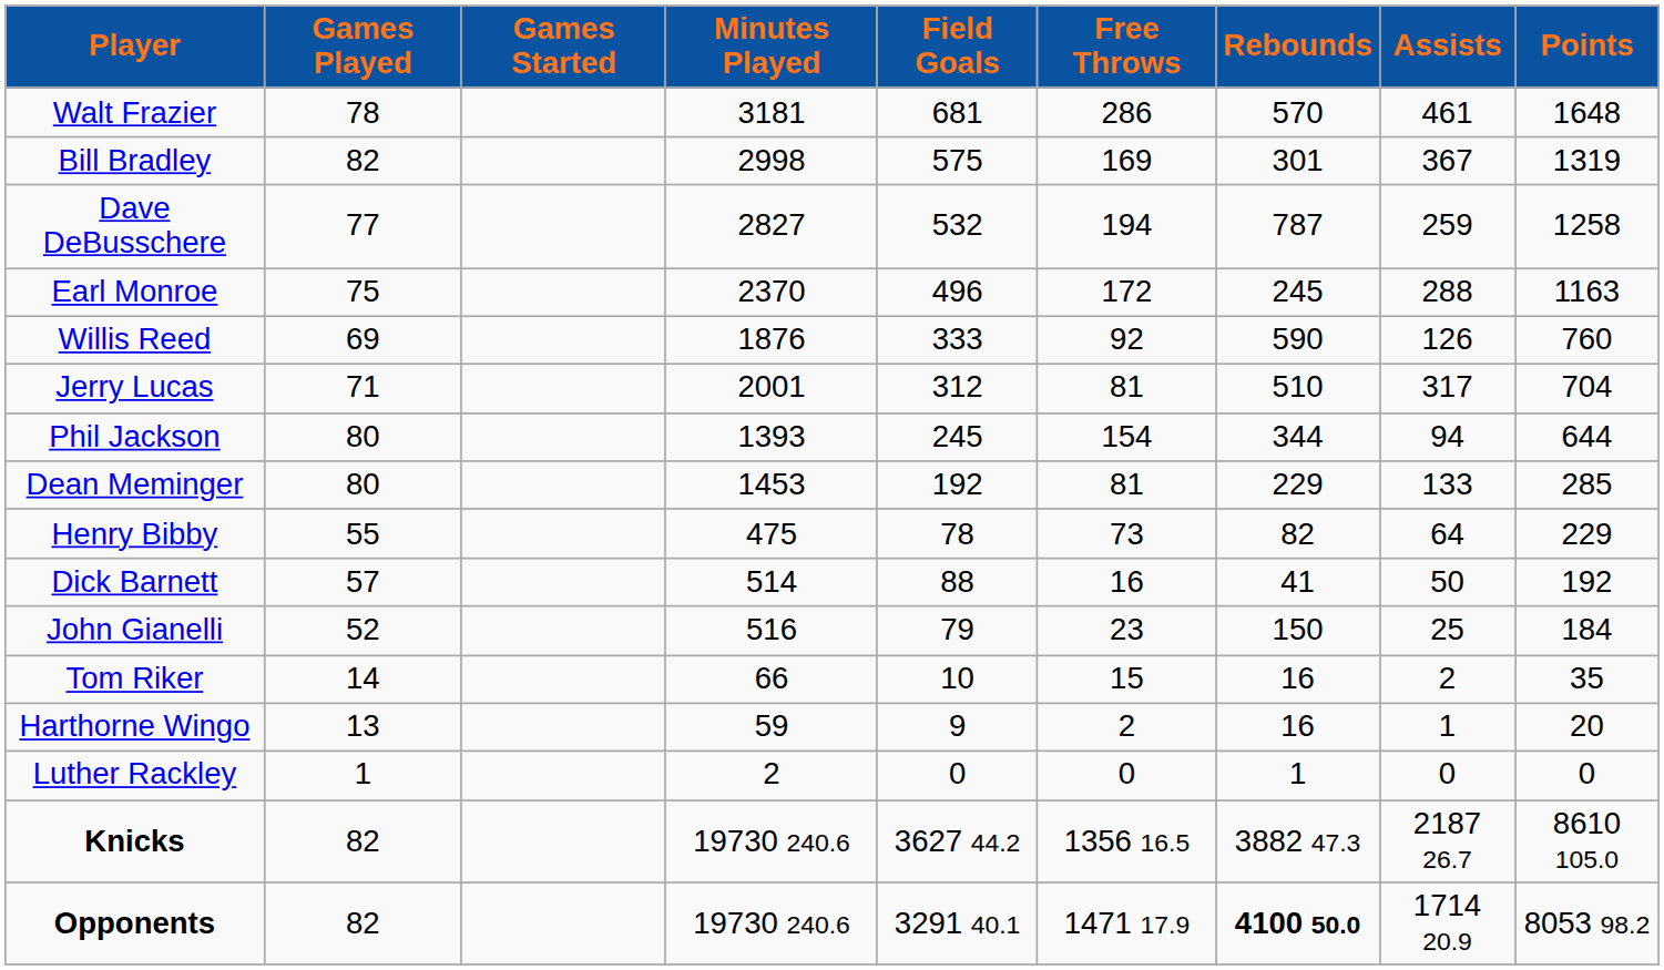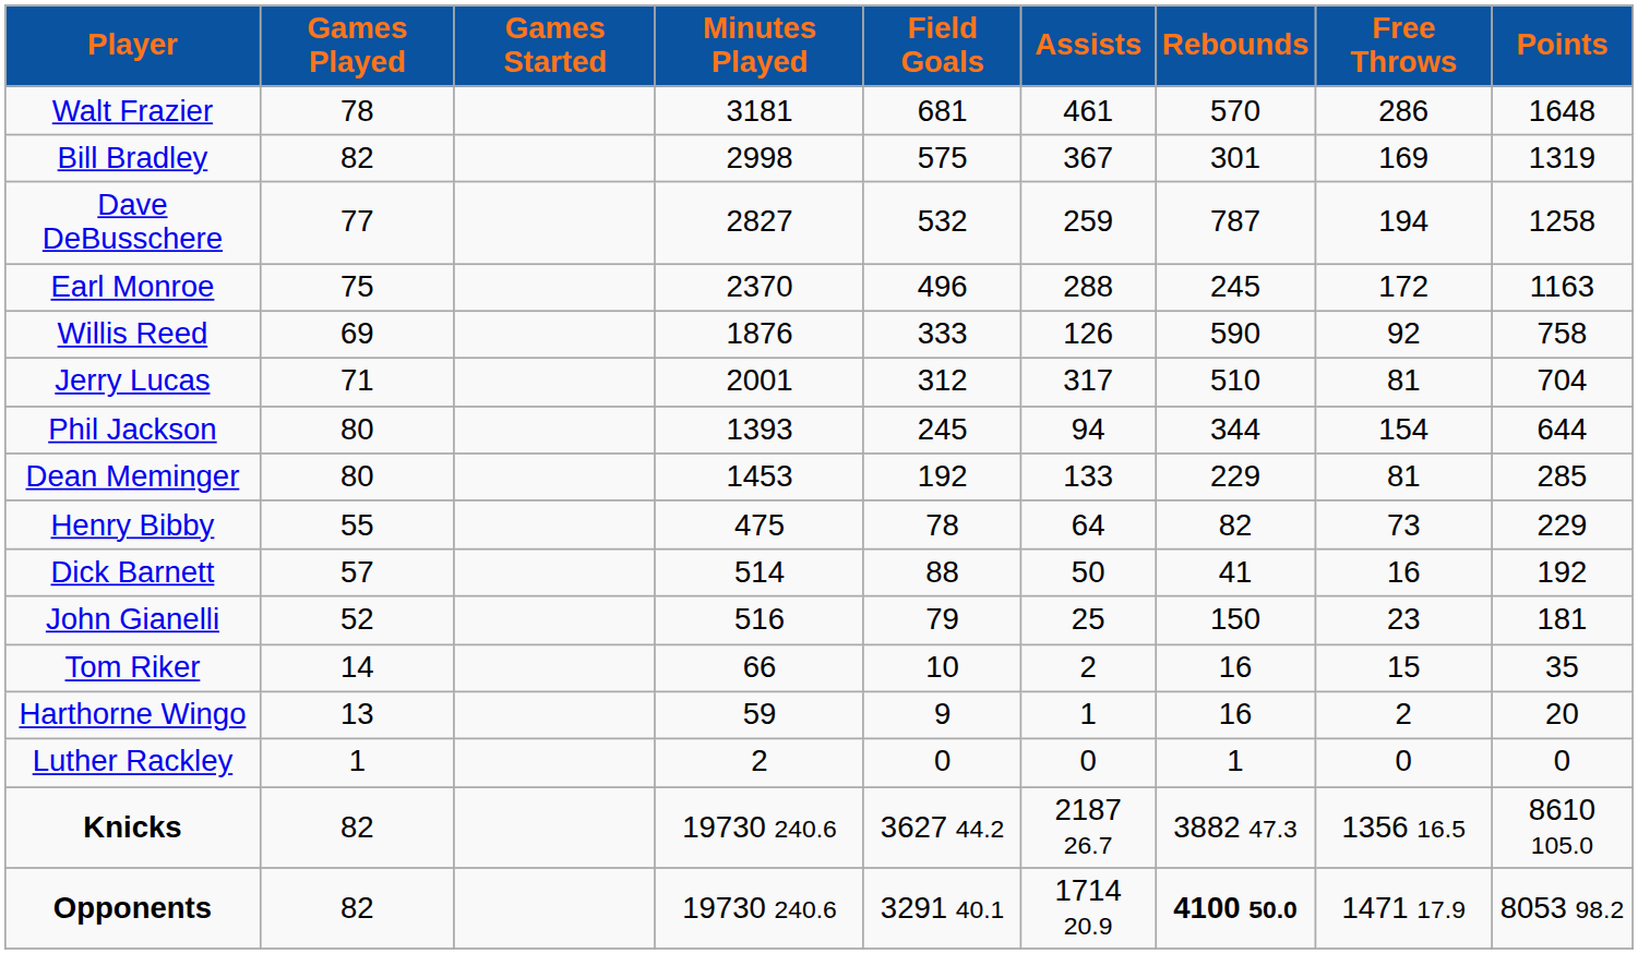 <table class="wikitable">
 <tr>
 <th style="color:#FF7518; background:#0953a0;">Player</th>
 <th style="color:#FF7518; background:#0953a0;">Games Played</th>
 <th style="color:#FF7518; background:#0953a0;">Games Started</th>
 <th style="color:#FF7518; background:#0953a0;">Minutes Played</th>
 <th style="color:#FF7518; background:#0953a0;">Field Goals</th>
+<th style="color:#FF7518; background:#0953a0;">Assists</th>
+<th style="color:#FF7518; background:#0953a0;">Rebounds</th>
 <th style="color:#FF7518; background:#0953a0;">Free Throws</th>
-<th style="color:#FF7518; background:#0953a0;">Rebounds</th>
-<th style="color:#FF7518; background:#0953a0;">Assists</th>
 <th style="color:#FF7518; background:#0953a0;">Points</th>
 </tr>
 <tr align="center">
 <td><a href='#'>Walt Frazier</a></td>
 <td>78</td>
 <td></td>
 <td>3181</td>
 <td>681</td>
+<td>461</td>
+<td>570</td>
 <td>286</td>
-<td>570</td>
-<td>461</td>
 <td>1648</td>
 </tr>
 <tr align="center">
 <td><a href='#'>Bill Bradley</a></td>
 <td>82</td>
 <td></td>
 <td>2998</td>
 <td>575</td>
+<td>367</td>
+<td>301</td>
 <td>169</td>
-<td>301</td>
-<td>367</td>
 <td>1319</td>
 </tr>
 <tr align="center">
 <td><a href='#'>Dave DeBusschere</a></td>
 <td>77</td>
 <td></td>
 <td>2827</td>
 <td>532</td>
+<td>259</td>
+<td>787</td>
 <td>194</td>
-<td>787</td>
-<td>259</td>
 <td>1258</td>
 </tr>
 <tr align="center">
 <td><a href='#'>Earl Monroe</a></td>
 <td>75</td>
 <td></td>
 <td>2370</td>
 <td>496</td>
+<td>288</td>
+<td>245</td>
 <td>172</td>
-<td>245</td>
-<td>288</td>
 <td>1163</td>
 </tr>
 <tr align="center">
 <td><a href='#'>Willis Reed</a></td>
 <td>69</td>
 <td></td>
 <td>1876</td>
 <td>333</td>
+<td>126</td>
+<td>590</td>
 <td>92</td>
-<td>590</td>
-<td>126</td>
-<td>760</td>
+<td>758</td>
 </tr>
 <tr align="center">
 <td><a href='#'>Jerry Lucas</a></td>
 <td>71</td>
 <td></td>
 <td>2001</td>
 <td>312</td>
+<td>317</td>
+<td>510</td>
 <td>81</td>
-<td>510</td>
-<td>317</td>
 <td>704</td>
 </tr>
 <tr align="center">
 <td><a href='#'>Phil Jackson</a></td>
 <td>80</td>
 <td></td>
 <td>1393</td>
 <td>245</td>
+<td>94</td>
+<td>344</td>
 <td>154</td>
-<td>344</td>
-<td>94</td>
 <td>644</td>
 </tr>
 <tr align="center">
 <td><a href='#'>Dean Meminger</a></td>
 <td>80</td>
 <td></td>
 <td>1453</td>
 <td>192</td>
+<td>133</td>
+<td>229</td>
 <td>81</td>
-<td>229</td>
-<td>133</td>
 <td>285</td>
 </tr>
 <tr align="center">
 <td><a href='#'>Henry Bibby</a></td>
 <td>55</td>
 <td></td>
 <td>475</td>
 <td>78</td>
+<td>64</td>
+<td>82</td>
 <td>73</td>
-<td>82</td>
-<td>64</td>
 <td>229</td>
 </tr>
 <tr align="center">
 <td><a href='#'>Dick Barnett</a></td>
 <td>57</td>
 <td></td>
 <td>514</td>
 <td>88</td>
+<td>50</td>
+<td>41</td>
 <td>16</td>
-<td>41</td>
-<td>50</td>
 <td>192</td>
 </tr>
 <tr align="center">
 <td><a href='#'>John Gianelli</a></td>
 <td>52</td>
 <td></td>
 <td>516</td>
 <td>79</td>
+<td>25</td>
+<td>150</td>
 <td>23</td>
-<td>150</td>
-<td>25</td>
-<td>184</td>
+<td>181</td>
 </tr>
 <tr align="center">
 <td><a href='#'>Tom Riker</a></td>
 <td>14</td>
 <td></td>
 <td>66</td>
 <td>10</td>
+<td>2</td>
+<td>16</td>
 <td>15</td>
-<td>16</td>
-<td>2</td>
 <td>35</td>
 </tr>
 <tr align="center">
 <td><a href='#'>Harthorne Wingo</a></td>
 <td>13</td>
 <td></td>
 <td>59</td>
 <td>9</td>
+<td>1</td>
+<td>16</td>
 <td>2</td>
-<td>16</td>
-<td>1</td>
 <td>20</td>
 </tr>
 <tr align="center">
 <td><a href='#'>Luther Rackley</a></td>
 <td>1</td>
 <td></td>
 <td>2</td>
 <td>0</td>
 <td>0</td>
 <td>1</td>
 <td>0</td>
 <td>0</td>
 </tr>
 <tr align="center">
 <td><strong>Knicks</strong></td>
 <td>82</td>
 <td></td>
 <td>19730 <small>240.6</small></td>
 <td>3627 <small>44.2</small></td>
+<td>2187 <small>26.7</small></td>
+<td>3882 <small>47.3</small></td>
 <td>1356 <small>16.5</small></td>
-<td>3882 <small>47.3</small></td>
-<td>2187 <small>26.7</small></td>
 <td>8610 <small>105.0</small></td>
 </tr>
 <tr align="center">
 <td><strong>Opponents</strong></td>
 <td>82</td>
 <td></td>
 <td>19730 <small>240.6</small></td>
 <td>3291 <small>40.1</small></td>
+<td>1714 <small>20.9</small></td>
+<td><strong>4100 <small>50.0</small></strong></td>
 <td>1471 <small>17.9</small></td>
-<td><strong>4100 <small>50.0</small></strong></td>
-<td>1714 <small>20.9</small></td>
 <td>8053 <small>98.2</small></td>
 </tr>
 </table>
